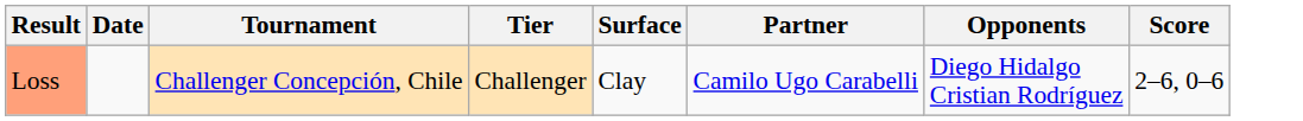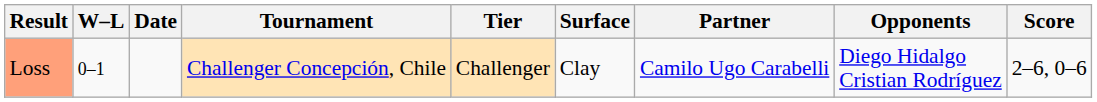 <table class="wikitable">
 <tr>
 <th>Result</th>
+<th class="unsortable">W–L</th>
 <th>Date</th>
 <th>Tournament</th>
 <th>Tier</th>
 <th>Surface</th>
 <th>Partner</th>
 <th>Opponents</th>
 <th class="unsortable">Score</th>
 </tr>
 <tr>
 <td bgcolor=ffa07a>Loss</td>
+<td><small>0–1</small></td>
 <td><a href='#'></a></td>
 <td style="background:moccasin;"><a href='#'>Challenger Concepción</a>, Chile</td>
 <td style="background:moccasin;">Challenger</td>
 <td>Clay</td>
 <td> <a href='#'>Camilo Ugo Carabelli</a></td>
 <td> <a href='#'>Diego Hidalgo</a><br> <a href='#'>Cristian Rodríguez</a></td>
 <td>2–6, 0–6</td>
 </tr>
 </table>
